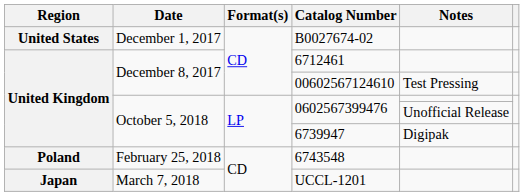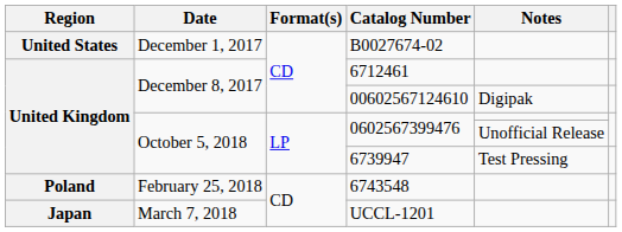 <table class="wikitable plainrowheaders">
 <tr>
 <th scope="col">Region</th>
 <th scope="col">Date</th>
 <th scope="col">Format(s)</th>
 <th>Catalog Number</th>
 <th>Notes</th>
 <th scope="col"></th>
 </tr>
 <tr>
 <th scope="row">United States</th>
 <td>December 1, 2017</td>
 <td rowspan="3"><a href='#'>CD</a></td>
 <td>B0027674-02</td>
 <td></td>
 <td style="text-align:center;"></td>
 </tr>
 <tr>
 <th rowspan="5"  scope="row">United Kingdom</th>
 <td rowspan="2">December 8, 2017</td>
 <td>6712461</td>
 <td></td>
 <td style="text-align:center;"></td>
 </tr>
 <tr>
 <td>00602567124610</td>
-<td>Test Pressing</td>
+<td>Digipak</td>
 <td style="text-align:center;"></td>
 </tr>
 <tr>
 <td rowspan="3">October 5, 2018</td>
 <td rowspan="3"><a href='#'>LP</a></td>
 <td rowspan="2">0602567399476</td>
 <td></td>
 <td rowspan="2" style="text-align:center;"></td>
 </tr>
 <tr>
 <td>Unofficial Release</td>
 </tr>
 <tr>
 <td>6739947</td>
-<td>Digipak</td>
+<td>Test Pressing</td>
 <td style="text-align:center;"></td>
 </tr>
 <tr>
 <th scope="row">Poland</th>
 <td>February 25, 2018</td>
 <td rowspan="2">CD</td>
 <td>6743548</td>
 <td></td>
 <td style="text-align:center;"></td>
 </tr>
 <tr>
 <th scope="row">Japan</th>
 <td>March 7, 2018</td>
 <td>UCCL-1201</td>
 <td></td>
 <td style="text-align:center;"></td>
 </tr>
 </table>
